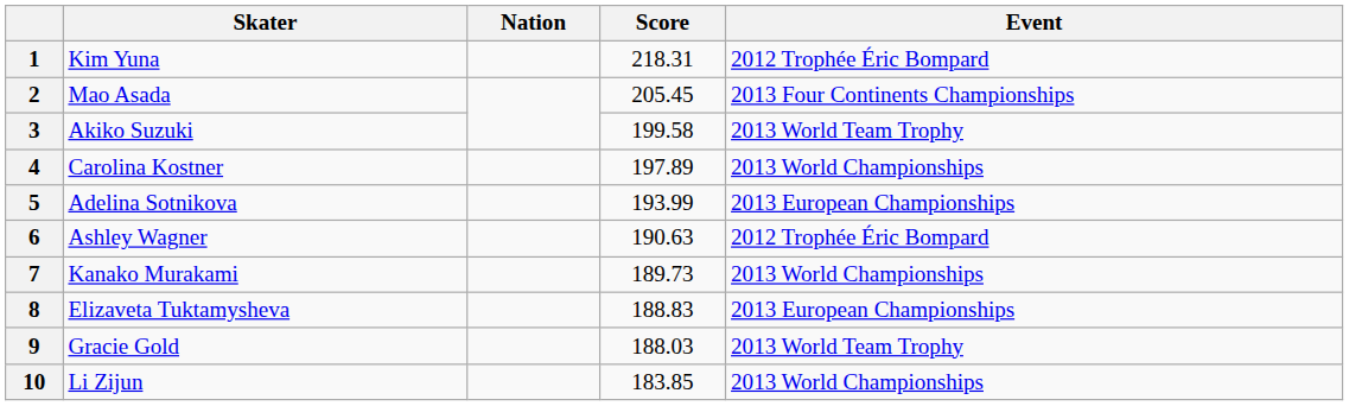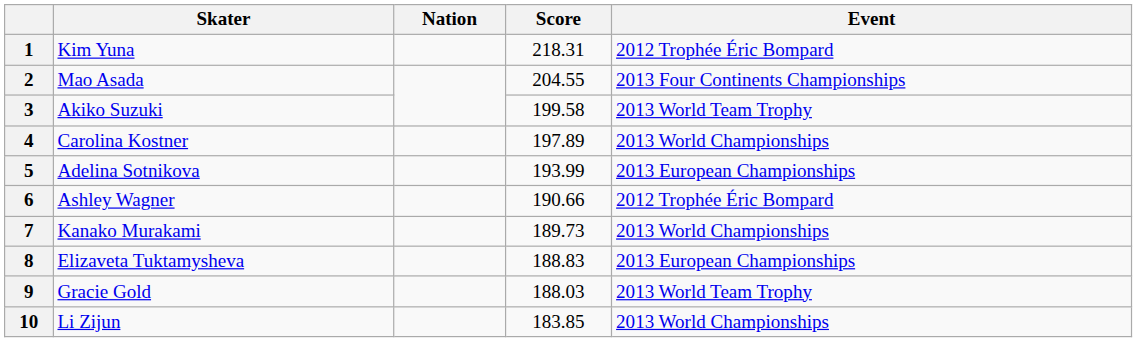 <table class="wikitable sortable" style="text-align:left; width:75%">
 <tr>
 <th scope="col"></th>
 <th scope="col">Skater</th>
 <th scope="col">Nation</th>
 <th scope="col">Score</th>
 <th scope="col">Event</th>
 </tr>
 <tr>
 <th scope="row">1</th>
 <td><a href='#'>Kim Yuna</a></td>
 <td></td>
 <td align=center>218.31</td>
 <td><a href='#'>2012 Trophée Éric Bompard</a></td>
 </tr>
 <tr>
 <th scope="row">2</th>
 <td><a href='#'>Mao Asada</a></td>
 <td rowspan="2"></td>
-<td align=center>205.45</td>
+<td align=center>204.55</td>
 <td><a href='#'>2013 Four Continents Championships</a></td>
 </tr>
 <tr>
 <th scope="row">3</th>
 <td><a href='#'>Akiko Suzuki</a></td>
 <td align=center>199.58</td>
 <td><a href='#'>2013 World Team Trophy</a></td>
 </tr>
 <tr>
 <th scope="row">4</th>
 <td><a href='#'>Carolina Kostner</a></td>
 <td></td>
 <td align=center>197.89</td>
 <td><a href='#'>2013 World Championships</a></td>
 </tr>
 <tr>
 <th scope="row">5</th>
 <td><a href='#'>Adelina Sotnikova</a></td>
 <td></td>
 <td align=center>193.99</td>
 <td><a href='#'>2013 European Championships</a></td>
 </tr>
 <tr>
 <th scope="row">6</th>
 <td><a href='#'>Ashley Wagner</a></td>
 <td></td>
-<td align=center>190.63</td>
+<td align=center>190.66</td>
 <td><a href='#'>2012 Trophée Éric Bompard</a></td>
 </tr>
 <tr>
 <th scope="row">7</th>
 <td><a href='#'>Kanako Murakami</a></td>
 <td></td>
 <td align=center>189.73</td>
 <td><a href='#'>2013 World Championships</a></td>
 </tr>
 <tr>
 <th scope="row">8</th>
 <td><a href='#'>Elizaveta Tuktamysheva</a></td>
 <td></td>
 <td align=center>188.83</td>
 <td><a href='#'>2013 European Championships</a></td>
 </tr>
 <tr>
 <th scope="row">9</th>
 <td><a href='#'>Gracie Gold</a></td>
 <td></td>
 <td align=center>188.03</td>
 <td><a href='#'>2013 World Team Trophy</a></td>
 </tr>
 <tr>
 <th scope="row">10</th>
 <td><a href='#'>Li Zijun</a></td>
 <td></td>
 <td align=center>183.85</td>
 <td><a href='#'>2013 World Championships</a></td>
 </tr>
 </table>
